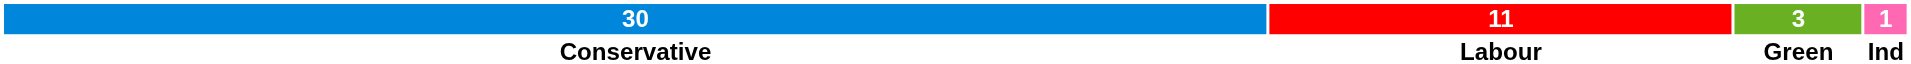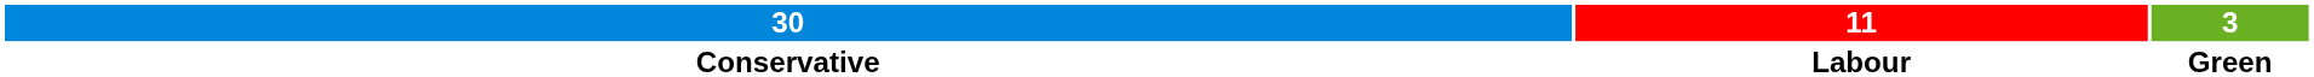 <table style="width:100%; text-align:center;">
 <tr style="color:white;">
 <td style="background:#0087DC; width:66.7%;"><strong>30</strong></td>
 <td style="background:red; width:24.4%;"><strong>11</strong></td>
 <td style="background:#6AB023; width:6.7%;"><strong>3</strong></td>
-<td style="background:hotpink; width:2.2%;"><strong>1</strong></td>
 </tr>
 <tr>
 <td><span><strong>Conservative</strong></span></td>
 <td><span><strong>Labour</strong></span></td>
 <td><span><strong>Green</strong></span></td>
-<td><span><strong>Ind</strong></span></td>
 </tr>
 </table>
